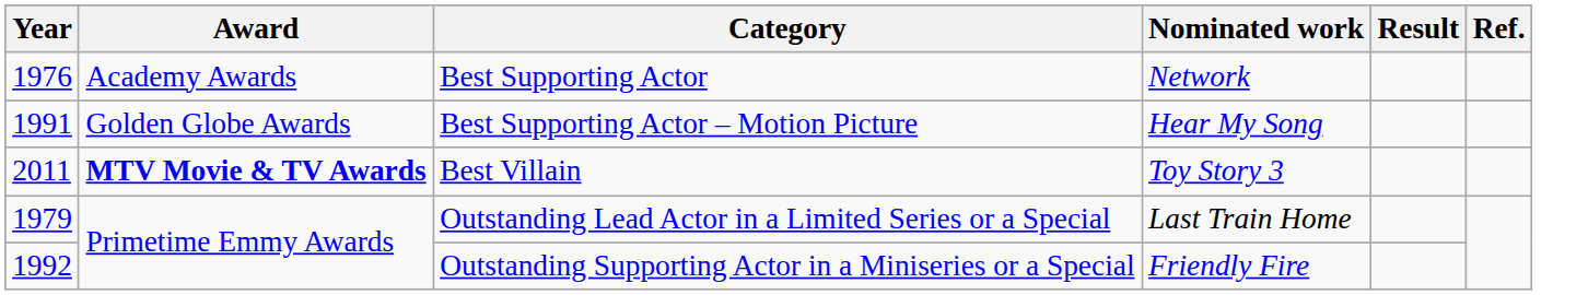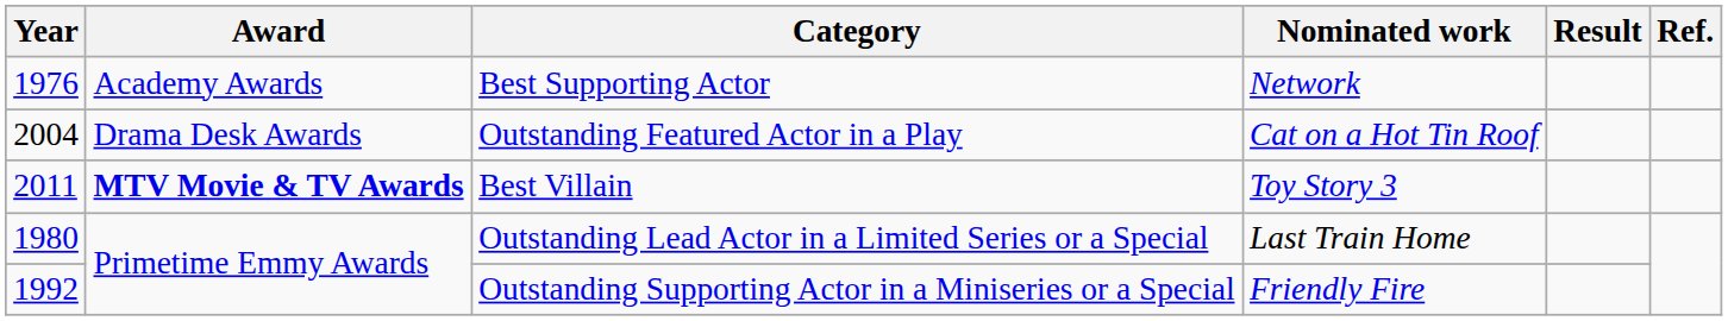 <table class="wikitable">
 <tr>
 <th>Year</th>
 <th>Award</th>
 <th>Category</th>
 <th>Nominated work</th>
 <th>Result</th>
 <th>Ref.</th>
 </tr>
 <tr>
 <td><a href='#'>1976</a></td>
 <td><a href='#'>Academy Awards</a></td>
 <td><a href='#'>Best Supporting Actor</a></td>
 <td><em><a href='#'>Network</a></em></td>
 <td></td>
 <td align="center"></td>
 </tr>
 <tr>
-<td><a href='#'>1991</a></td>
-<td><a href='#'>Golden Globe Awards</a></td>
-<td><a href='#'>Best Supporting Actor – Motion Picture</a></td>
-<td><em><a href='#'>Hear My Song</a></em></td>
+<td>2004</td>
+<td><a href='#'>Drama Desk Awards</a></td>
+<td><a href='#'>Outstanding Featured Actor in a Play</a></td>
+<td><em><a href='#'>Cat on a Hot Tin Roof</a></em></td>
 <td></td>
 <td align="center"></td>
 </tr>
 <tr>
 <td><a href='#'>2011</a></td>
 <td><strong><a href='#'>MTV Movie & TV Awards</a></strong></td>
 <td><a href='#'>Best Villain</a></td>
 <td><em><a href='#'>Toy Story 3</a></em></td>
 <td></td>
 <td align="center"></td>
 </tr>
 <tr>
-<td><a href='#'>1979</a></td>
+<td><a href='#'>1980</a></td>
 <td rowspan="2"><a href='#'>Primetime Emmy Awards</a></td>
 <td><a href='#'>Outstanding Lead Actor in a Limited Series or a Special</a></td>
 <td><em>Last Train Home</em></td>
 <td></td>
 <td align="center" rowspan="2"></td>
 </tr>
 <tr>
 <td><a href='#'>1992</a></td>
 <td><a href='#'>Outstanding Supporting Actor in a Miniseries or a Special</a></td>
 <td><em><a href='#'>Friendly Fire</a></em></td>
 <td></td>
 </tr>
 </table>
